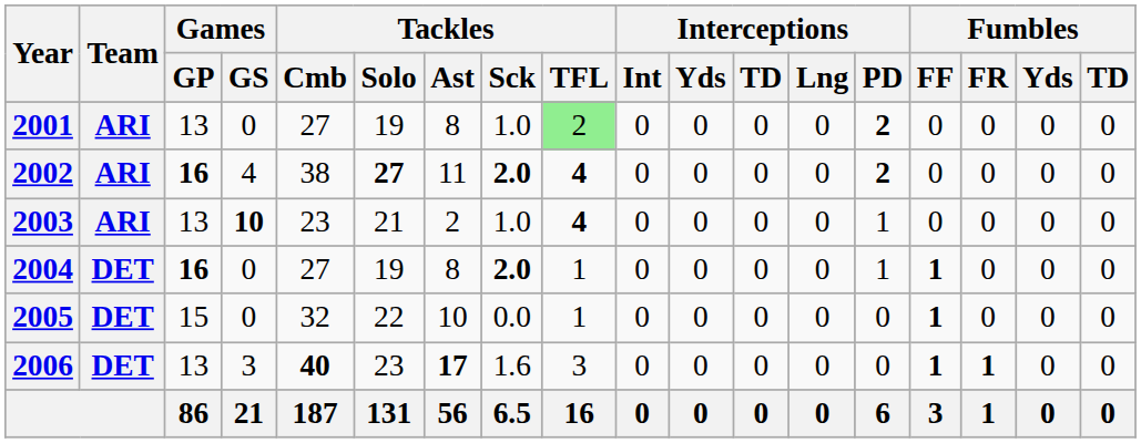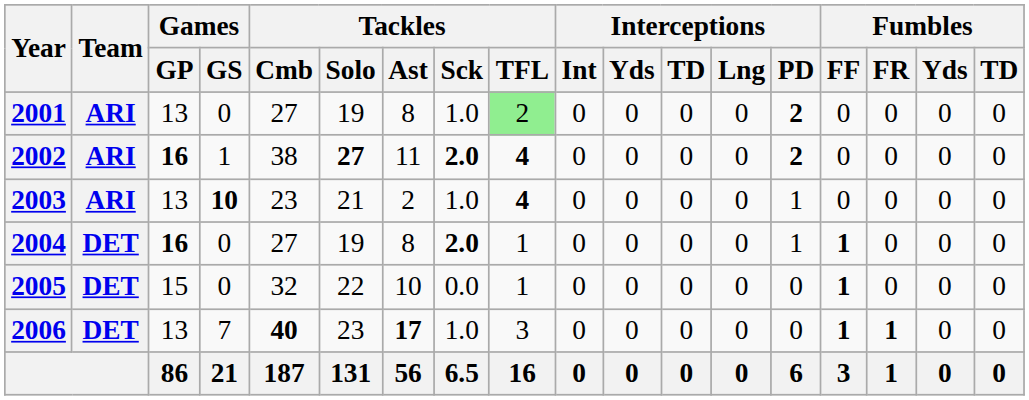 <table class="wikitable" style="text-align:center">
 <tr>
 <th rowspan="2">Year</th>
 <th rowspan="2">Team</th>
 <th colspan="2">Games</th>
 <th colspan="5">Tackles</th>
 <th colspan="5">Interceptions</th>
 <th colspan="4">Fumbles</th>
 </tr>
 <tr>
 <th>GP</th>
 <th>GS</th>
 <th>Cmb</th>
 <th>Solo</th>
 <th>Ast</th>
 <th>Sck</th>
 <th>TFL</th>
 <th>Int</th>
 <th>Yds</th>
 <th>TD</th>
 <th>Lng</th>
 <th>PD</th>
 <th>FF</th>
 <th>FR</th>
 <th>Yds</th>
 <th>TD</th>
 </tr>
 <tr>
 <th><a href='#'>2001</a></th>
 <th><a href='#'>ARI</a></th>
 <td>13</td>
 <td>0</td>
 <td>27</td>
 <td>19</td>
 <td>8</td>
 <td>1.0</td>
 <td style="background: lightgreen;">2</td>
 <td>0</td>
 <td>0</td>
 <td>0</td>
 <td>0</td>
 <td><strong>2</strong></td>
 <td>0</td>
 <td>0</td>
 <td>0</td>
 <td>0</td>
 </tr>
 <tr>
 <th><a href='#'>2002</a></th>
 <th><a href='#'>ARI</a></th>
 <td><strong>16</strong></td>
-<td>4</td>
+<td>1</td>
 <td>38</td>
 <td><strong>27</strong></td>
 <td>11</td>
 <td><strong>2.0</strong></td>
 <td><strong>4</strong></td>
 <td>0</td>
 <td>0</td>
 <td>0</td>
 <td>0</td>
 <td><strong>2</strong></td>
 <td>0</td>
 <td>0</td>
 <td>0</td>
 <td>0</td>
 </tr>
 <tr>
 <th><a href='#'>2003</a></th>
 <th><a href='#'>ARI</a></th>
 <td>13</td>
 <td><strong>10</strong></td>
 <td>23</td>
 <td>21</td>
 <td>2</td>
 <td>1.0</td>
 <td><strong>4</strong></td>
 <td>0</td>
 <td>0</td>
 <td>0</td>
 <td>0</td>
 <td>1</td>
 <td>0</td>
 <td>0</td>
 <td>0</td>
 <td>0</td>
 </tr>
 <tr>
 <th><a href='#'>2004</a></th>
 <th><a href='#'>DET</a></th>
 <td><strong>16</strong></td>
 <td>0</td>
 <td>27</td>
 <td>19</td>
 <td>8</td>
 <td><strong>2.0</strong></td>
 <td>1</td>
 <td>0</td>
 <td>0</td>
 <td>0</td>
 <td>0</td>
 <td>1</td>
 <td><strong>1</strong></td>
 <td>0</td>
 <td>0</td>
 <td>0</td>
 </tr>
 <tr>
 <th><a href='#'>2005</a></th>
 <th><a href='#'>DET</a></th>
 <td>15</td>
 <td>0</td>
 <td>32</td>
 <td>22</td>
 <td>10</td>
 <td>0.0</td>
 <td>1</td>
 <td>0</td>
 <td>0</td>
 <td>0</td>
 <td>0</td>
 <td>0</td>
 <td><strong>1</strong></td>
 <td>0</td>
 <td>0</td>
 <td>0</td>
 </tr>
 <tr>
 <th><a href='#'>2006</a></th>
 <th><a href='#'>DET</a></th>
 <td>13</td>
-<td>3</td>
+<td>7</td>
 <td><strong>40</strong></td>
 <td>23</td>
 <td><strong>17</strong></td>
-<td>1.6</td>
+<td>1.0</td>
 <td>3</td>
 <td>0</td>
 <td>0</td>
 <td>0</td>
 <td>0</td>
 <td>0</td>
 <td><strong>1</strong></td>
 <td><strong>1</strong></td>
 <td>0</td>
 <td>0</td>
 </tr>
 <tr>
 <th colspan="2"></th>
 <th>86</th>
 <th>21</th>
 <th>187</th>
 <th>131</th>
 <th>56</th>
 <th>6.5</th>
 <th>16</th>
 <th>0</th>
 <th>0</th>
 <th>0</th>
 <th>0</th>
 <th>6</th>
 <th>3</th>
 <th>1</th>
 <th>0</th>
 <th>0</th>
 </tr>
 </table>
